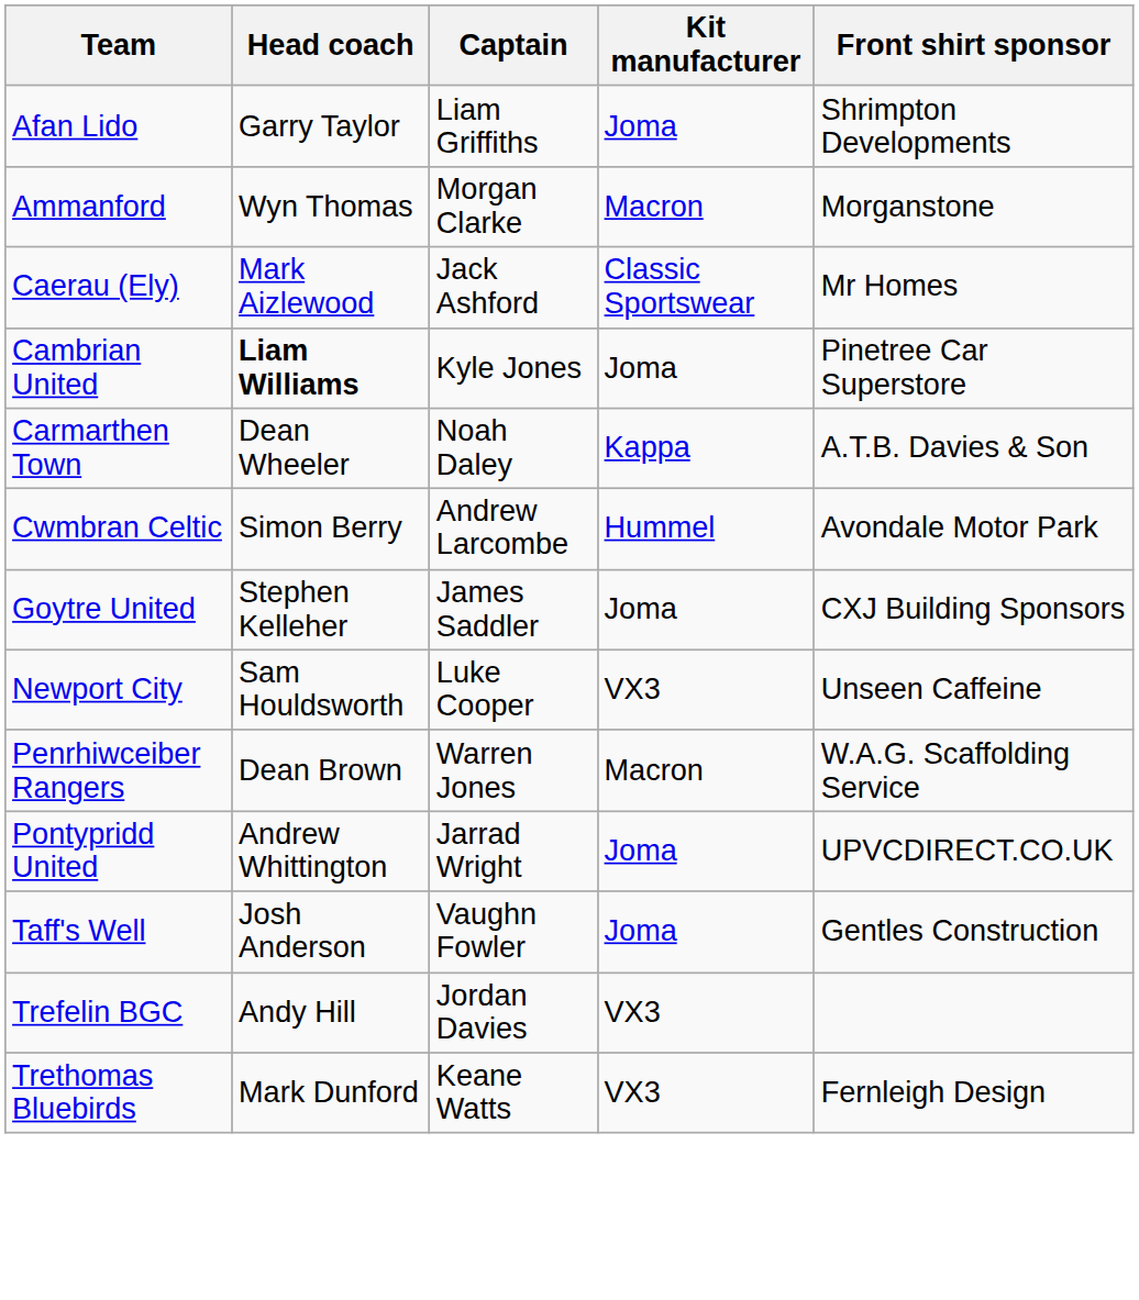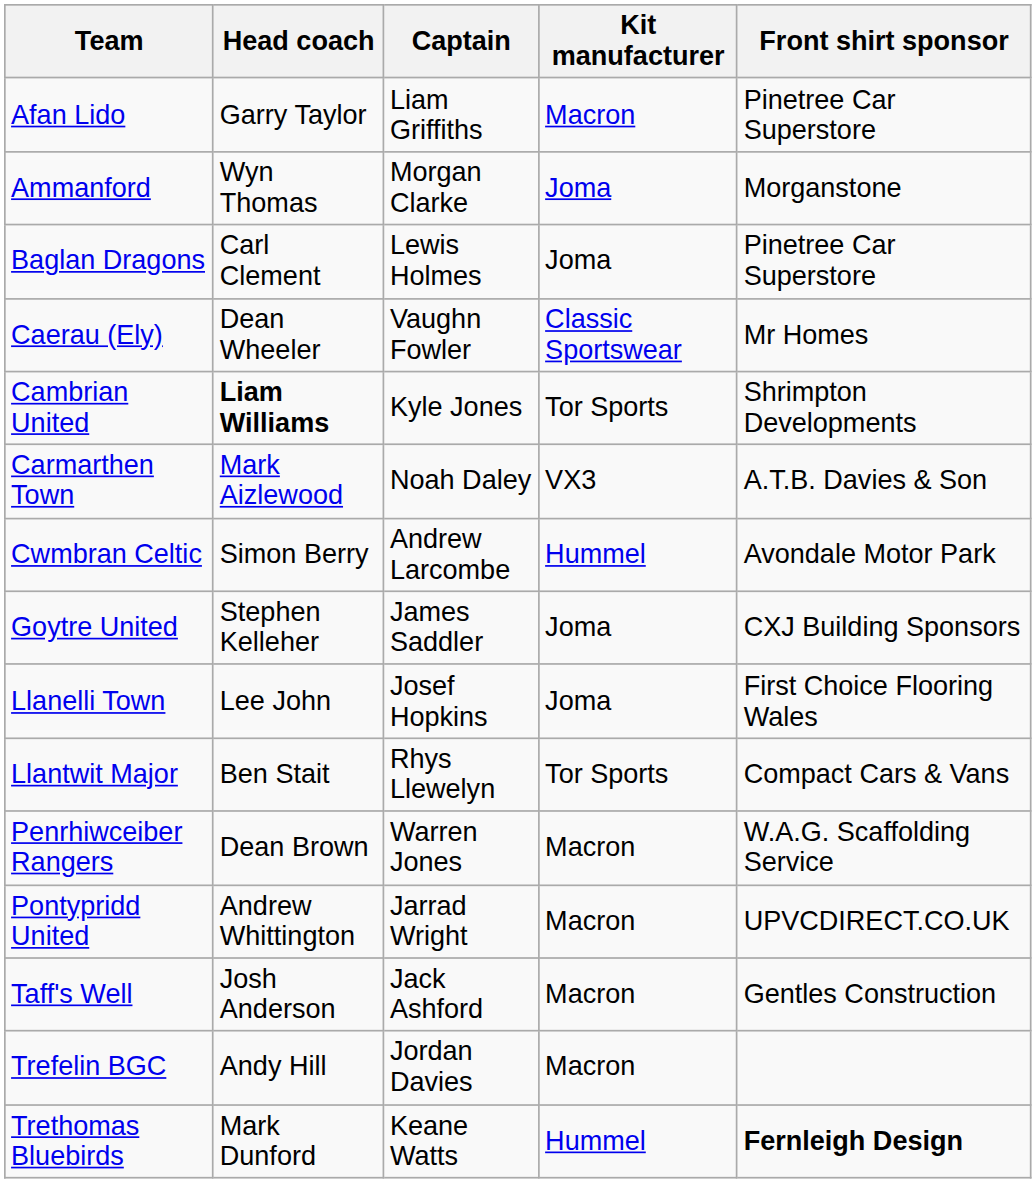 <table class="wikitable sortable" style="text-align:left;" margin-top:0.2em;">
 <tr>
 <th>Team</th>
 <th>Head coach</th>
 <th>Captain</th>
 <th>Kit manufacturer</th>
 <th>Front shirt sponsor</th>
 </tr>
 <tr>
 <td><a href='#'>Afan Lido</a></td>
 <td> Garry Taylor</td>
 <td> Liam Griffiths</td>
-<td><a href='#'>Joma</a></td>
-<td>Shrimpton Developments</td>
+<td><a href='#'>Macron</a></td>
+<td>Pinetree Car Superstore</td>
 </tr>
 <tr>
 <td><a href='#'>Ammanford</a></td>
 <td> Wyn Thomas</td>
 <td> Morgan Clarke</td>
-<td><a href='#'>Macron</a></td>
+<td><a href='#'>Joma</a></td>
 <td>Morganstone</td>
 </tr>
 <tr>
+<td><a href='#'>Baglan Dragons</a></td>
+<td> Carl Clement</td>
+<td> Lewis Holmes</td>
+<td>Joma</td>
+<td>Pinetree Car Superstore</td>
+</tr>
+<tr>
 <td><a href='#'>Caerau (Ely)</a></td>
-<td> <a href='#'>Mark Aizlewood</a></td>
-<td> Jack Ashford</td>
+<td> Dean Wheeler</td>
+<td> Vaughn Fowler</td>
 <td><a href='#'>Classic Sportswear</a></td>
 <td>Mr Homes</td>
 </tr>
 <tr>
 <td><a href='#'>Cambrian United</a></td>
 <td><strong> Liam Williams</strong></td>
 <td> Kyle Jones</td>
-<td>Joma</td>
-<td>Pinetree Car Superstore</td>
+<td>Tor Sports</td>
+<td>Shrimpton Developments</td>
 </tr>
 <tr>
 <td><a href='#'>Carmarthen Town</a></td>
-<td> Dean Wheeler</td>
+<td> <a href='#'>Mark Aizlewood</a></td>
 <td> Noah Daley</td>
-<td><a href='#'>Kappa</a></td>
+<td>VX3</td>
 <td>A.T.B. Davies & Son</td>
 </tr>
 <tr>
 <td><a href='#'>Cwmbran Celtic</a></td>
 <td> Simon Berry</td>
 <td> Andrew Larcombe</td>
 <td><a href='#'>Hummel</a></td>
 <td>Avondale Motor Park</td>
 </tr>
 <tr>
 <td><a href='#'>Goytre United</a></td>
 <td> Stephen Kelleher</td>
 <td> James Saddler</td>
 <td>Joma</td>
 <td>CXJ Building Sponsors</td>
 </tr>
 <tr>
-<td><a href='#'>Newport City</a></td>
-<td> Sam Houldsworth</td>
-<td> Luke Cooper</td>
-<td>VX3</td>
-<td>Unseen Caffeine</td>
+<td><a href='#'>Llanelli Town</a></td>
+<td> Lee John</td>
+<td> Josef Hopkins</td>
+<td>Joma</td>
+<td>First Choice Flooring Wales</td>
+</tr>
+<tr>
+<td><a href='#'>Llantwit Major</a></td>
+<td> Ben Stait</td>
+<td> Rhys Llewelyn</td>
+<td>Tor Sports</td>
+<td>Compact Cars & Vans</td>
 </tr>
 <tr>
 <td><a href='#'>Penrhiwceiber Rangers</a></td>
 <td> Dean Brown</td>
 <td> Warren Jones</td>
 <td>Macron</td>
 <td>W.A.G. Scaffolding Service</td>
 </tr>
 <tr>
 <td><a href='#'>Pontypridd United</a></td>
 <td> Andrew Whittington</td>
 <td> Jarrad Wright</td>
-<td><a href='#'>Joma</a></td>
+<td>Macron</td>
 <td>UPVCDIRECT.CO.UK</td>
 </tr>
 <tr>
 <td><a href='#'>Taff's Well</a></td>
 <td> Josh Anderson</td>
-<td> Vaughn Fowler</td>
-<td><a href='#'>Joma</a></td>
+<td> Jack Ashford</td>
+<td>Macron</td>
 <td>Gentles Construction</td>
 </tr>
 <tr>
 <td><a href='#'>Trefelin BGC</a></td>
 <td> Andy Hill</td>
 <td> Jordan Davies</td>
-<td>VX3</td>
+<td>Macron</td>
 <td></td>
 </tr>
 <tr>
 <td><a href='#'>Trethomas Bluebirds</a></td>
 <td> Mark Dunford</td>
 <td> Keane Watts</td>
-<td>VX3</td>
-<td>Fernleigh Design</td>
+<td><a href='#'>Hummel</a></td>
+<td><strong>Fernleigh Design</strong></td>
 </tr>
 </table>
